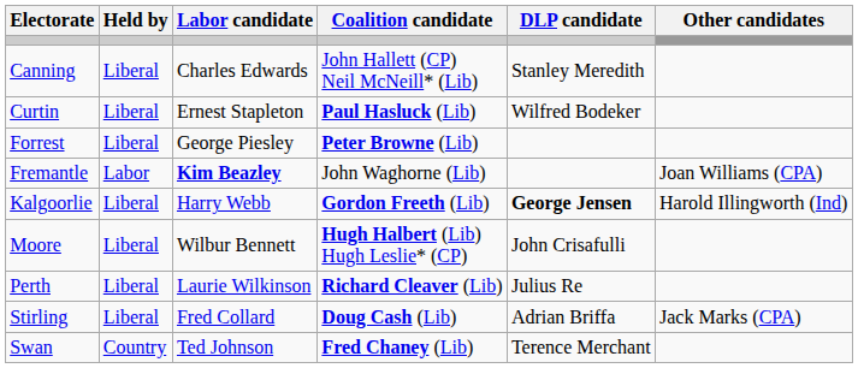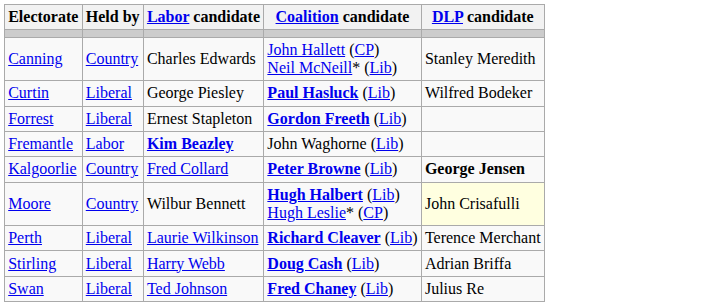 <table class="wikitable">
 <tr>
 <th>Electorate</th>
 <th>Held by</th>
 <th><a href='#'>Labor</a> candidate</th>
 <th><a href='#'>Coalition</a> candidate</th>
 <th><a href='#'>DLP</a> candidate</th>
-<th>Other candidates</th>
 </tr>
 <tr bgcolor="#cccccc">
 <td></td>
 <td></td>
 <td></td>
 <td></td>
 <td></td>
-<td bgcolor="#999999"></td>
 </tr>
 <tr>
 <td><a href='#'>Canning</a></td>
-<td><a href='#'>Liberal</a></td>
+<td><a href='#'>Country</a></td>
 <td>Charles Edwards</td>
 <td><a href='#'>John Hallett</a> (<a href='#'>CP</a>)<br><a href='#'>Neil McNeill</a>* (<a href='#'>Lib</a>)</td>
 <td>Stanley Meredith</td>
-<td></td>
 </tr>
 <tr>
 <td><a href='#'>Curtin</a></td>
 <td><a href='#'>Liberal</a></td>
-<td>Ernest Stapleton</td>
+<td>George Piesley</td>
 <td><strong><a href='#'>Paul Hasluck</a></strong> (<a href='#'>Lib</a>)</td>
 <td>Wilfred Bodeker</td>
-<td></td>
 </tr>
 <tr>
 <td><a href='#'>Forrest</a></td>
 <td><a href='#'>Liberal</a></td>
-<td>George Piesley</td>
-<td><strong><a href='#'>Peter Browne</a></strong> (<a href='#'>Lib</a>)</td>
-<td></td>
+<td>Ernest Stapleton</td>
+<td><strong><a href='#'>Gordon Freeth</a></strong> (<a href='#'>Lib</a>)</td>
 <td></td>
 </tr>
 <tr>
 <td><a href='#'>Fremantle</a></td>
 <td><a href='#'>Labor</a></td>
 <td><strong><a href='#'>Kim Beazley</a></strong></td>
 <td>John Waghorne (<a href='#'>Lib</a>)</td>
 <td></td>
-<td>Joan Williams (<a href='#'>CPA</a>)</td>
 </tr>
 <tr>
 <td><a href='#'>Kalgoorlie</a></td>
-<td><a href='#'>Liberal</a></td>
-<td><a href='#'>Harry Webb</a></td>
-<td><strong><a href='#'>Gordon Freeth</a></strong> (<a href='#'>Lib</a>)</td>
+<td><a href='#'>Country</a></td>
+<td><a href='#'>Fred Collard</a></td>
+<td><strong><a href='#'>Peter Browne</a></strong> (<a href='#'>Lib</a>)</td>
 <td><strong>George Jensen</strong></td>
-<td>Harold Illingworth (<a href='#'>Ind</a>)</td>
 </tr>
 <tr>
 <td><a href='#'>Moore</a></td>
-<td><a href='#'>Liberal</a></td>
+<td><a href='#'>Country</a></td>
 <td>Wilbur Bennett</td>
 <td><strong><a href='#'>Hugh Halbert</a></strong> (<a href='#'>Lib</a>)<br><a href='#'>Hugh Leslie</a>* (<a href='#'>CP</a>)</td>
-<td>John Crisafulli</td>
-<td></td>
+<td style="background: lightyellow;">John Crisafulli</td>
 </tr>
 <tr>
 <td><a href='#'>Perth</a></td>
 <td><a href='#'>Liberal</a></td>
 <td><a href='#'>Laurie Wilkinson</a></td>
 <td><strong><a href='#'>Richard Cleaver</a></strong> (<a href='#'>Lib</a>)</td>
-<td>Julius Re</td>
-<td></td>
+<td>Terence Merchant</td>
 </tr>
 <tr>
 <td><a href='#'>Stirling</a></td>
 <td><a href='#'>Liberal</a></td>
-<td><a href='#'>Fred Collard</a></td>
+<td><a href='#'>Harry Webb</a></td>
 <td><strong><a href='#'>Doug Cash</a></strong> (<a href='#'>Lib</a>)</td>
 <td>Adrian Briffa</td>
-<td>Jack Marks (<a href='#'>CPA</a>)</td>
 </tr>
 <tr>
 <td><a href='#'>Swan</a></td>
-<td><a href='#'>Country</a></td>
+<td><a href='#'>Liberal</a></td>
 <td><a href='#'>Ted Johnson</a></td>
 <td><strong><a href='#'>Fred Chaney</a></strong> (<a href='#'>Lib</a>)</td>
-<td>Terence Merchant</td>
-<td></td>
+<td>Julius Re</td>
 </tr>
 </table>
